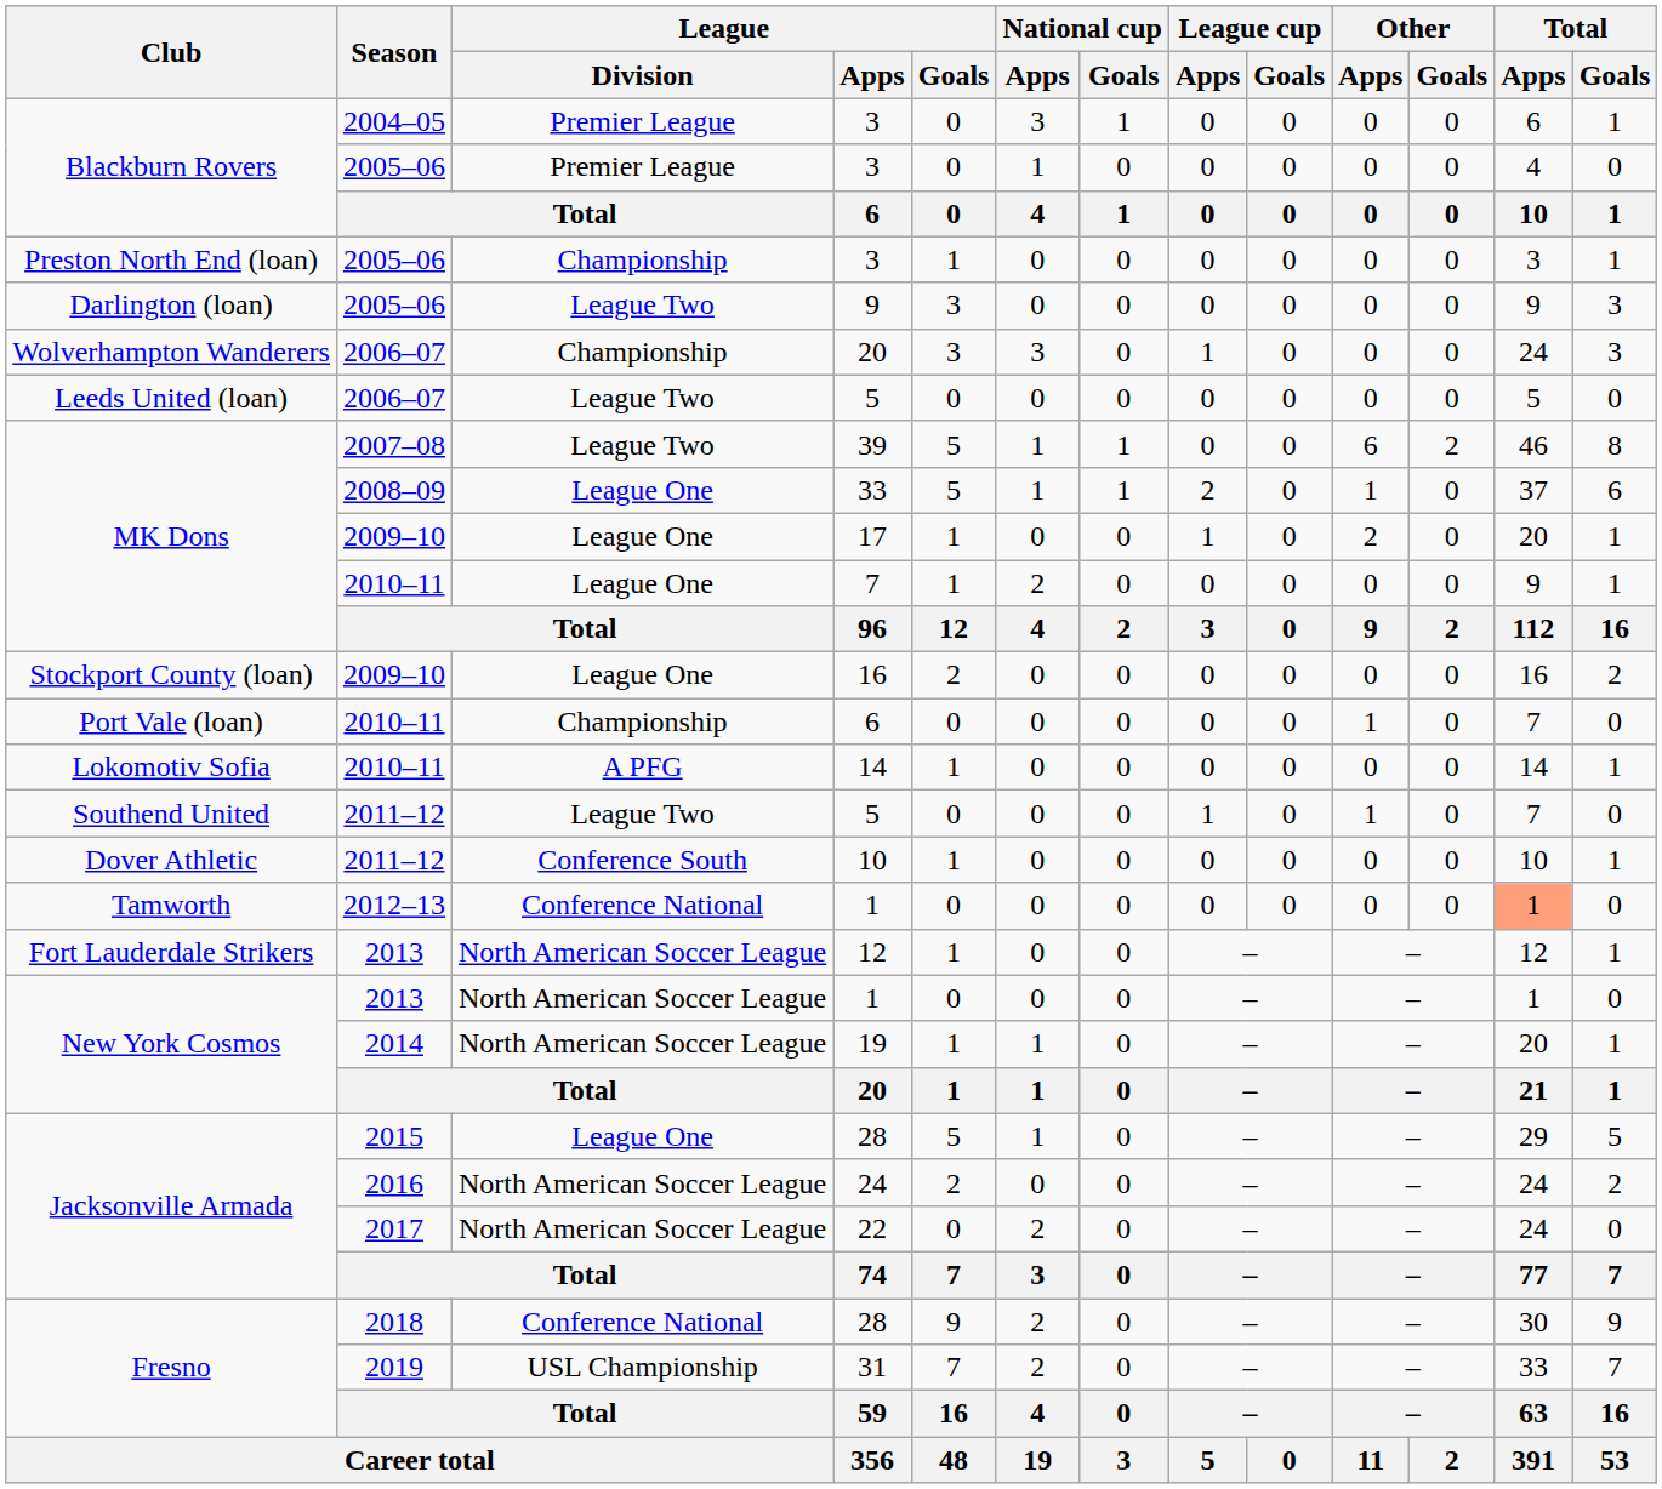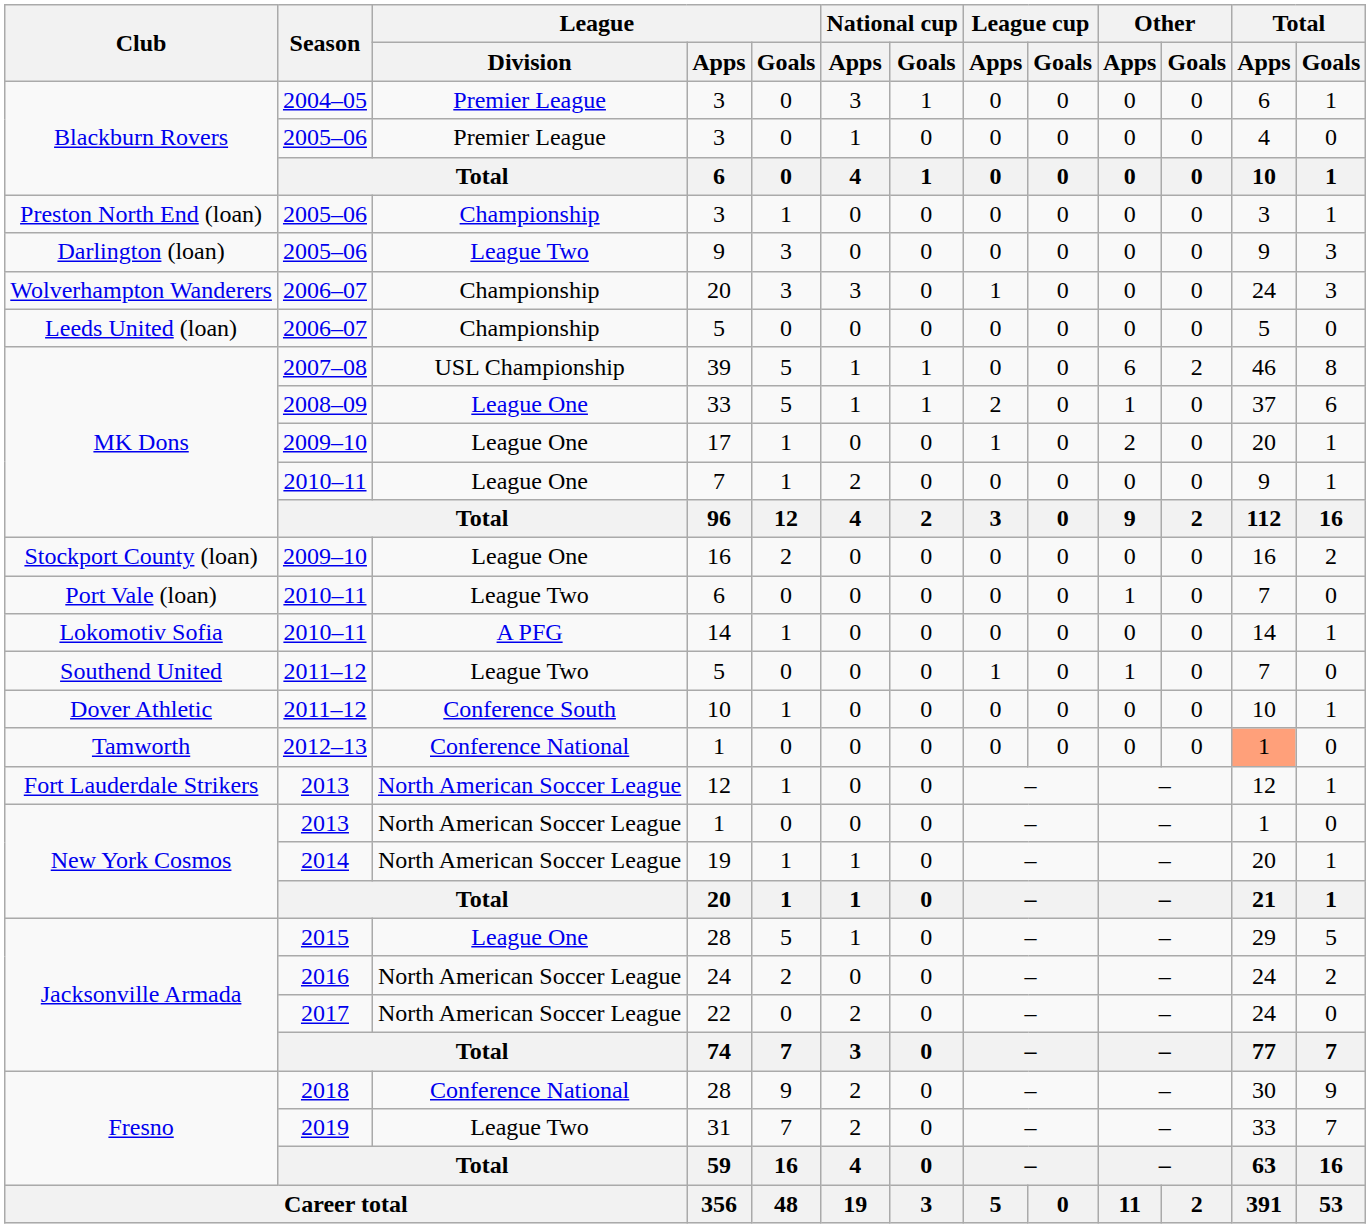 <table class="wikitable" style="text-align:center">
 <tr>
 <th rowspan="2">Club</th>
 <th rowspan="2">Season</th>
 <th colspan="3">League</th>
 <th colspan="2">National cup</th>
 <th colspan="2">League cup</th>
 <th colspan="2">Other</th>
 <th colspan="2">Total</th>
 </tr>
 <tr>
 <th>Division</th>
 <th>Apps</th>
 <th>Goals</th>
 <th>Apps</th>
 <th>Goals</th>
 <th>Apps</th>
 <th>Goals</th>
 <th>Apps</th>
 <th>Goals</th>
 <th>Apps</th>
 <th>Goals</th>
 </tr>
 <tr>
 <td rowspan="3"><a href='#'>Blackburn Rovers</a></td>
 <td><a href='#'>2004–05</a></td>
 <td><a href='#'>Premier League</a></td>
 <td>3</td>
 <td>0</td>
 <td>3</td>
 <td>1</td>
 <td>0</td>
 <td>0</td>
 <td>0</td>
 <td>0</td>
 <td>6</td>
 <td>1</td>
 </tr>
 <tr>
 <td><a href='#'>2005–06</a></td>
 <td>Premier League</td>
 <td>3</td>
 <td>0</td>
 <td>1</td>
 <td>0</td>
 <td>0</td>
 <td>0</td>
 <td>0</td>
 <td>0</td>
 <td>4</td>
 <td>0</td>
 </tr>
 <tr>
 <th colspan="2">Total</th>
 <th>6</th>
 <th>0</th>
 <th>4</th>
 <th>1</th>
 <th>0</th>
 <th>0</th>
 <th>0</th>
 <th>0</th>
 <th>10</th>
 <th>1</th>
 </tr>
 <tr>
 <td><a href='#'>Preston North End</a> (loan)</td>
 <td><a href='#'>2005–06</a></td>
 <td><a href='#'>Championship</a></td>
 <td>3</td>
 <td>1</td>
 <td>0</td>
 <td>0</td>
 <td>0</td>
 <td>0</td>
 <td>0</td>
 <td>0</td>
 <td>3</td>
 <td>1</td>
 </tr>
 <tr>
 <td><a href='#'>Darlington</a> (loan)</td>
 <td><a href='#'>2005–06</a></td>
 <td><a href='#'>League Two</a></td>
 <td>9</td>
 <td>3</td>
 <td>0</td>
 <td>0</td>
 <td>0</td>
 <td>0</td>
 <td>0</td>
 <td>0</td>
 <td>9</td>
 <td>3</td>
 </tr>
 <tr>
 <td><a href='#'>Wolverhampton Wanderers</a></td>
 <td><a href='#'>2006–07</a></td>
 <td>Championship</td>
 <td>20</td>
 <td>3</td>
 <td>3</td>
 <td>0</td>
 <td>1</td>
 <td>0</td>
 <td>0</td>
 <td>0</td>
 <td>24</td>
 <td>3</td>
 </tr>
 <tr>
 <td><a href='#'>Leeds United</a> (loan)</td>
 <td><a href='#'>2006–07</a></td>
-<td>League Two</td>
+<td>Championship</td>
 <td>5</td>
 <td>0</td>
 <td>0</td>
 <td>0</td>
 <td>0</td>
 <td>0</td>
 <td>0</td>
 <td>0</td>
 <td>5</td>
 <td>0</td>
 </tr>
 <tr>
 <td rowspan="5"><a href='#'>MK Dons</a></td>
 <td><a href='#'>2007–08</a></td>
-<td>League Two</td>
+<td>USL Championship</td>
 <td>39</td>
 <td>5</td>
 <td>1</td>
 <td>1</td>
 <td>0</td>
 <td>0</td>
 <td>6</td>
 <td>2</td>
 <td>46</td>
 <td>8</td>
 </tr>
 <tr>
 <td><a href='#'>2008–09</a></td>
 <td><a href='#'>League One</a></td>
 <td>33</td>
 <td>5</td>
 <td>1</td>
 <td>1</td>
 <td>2</td>
 <td>0</td>
 <td>1</td>
 <td>0</td>
 <td>37</td>
 <td>6</td>
 </tr>
 <tr>
 <td><a href='#'>2009–10</a></td>
 <td>League One</td>
 <td>17</td>
 <td>1</td>
 <td>0</td>
 <td>0</td>
 <td>1</td>
 <td>0</td>
 <td>2</td>
 <td>0</td>
 <td>20</td>
 <td>1</td>
 </tr>
 <tr>
 <td><a href='#'>2010–11</a></td>
 <td>League One</td>
 <td>7</td>
 <td>1</td>
 <td>2</td>
 <td>0</td>
 <td>0</td>
 <td>0</td>
 <td>0</td>
 <td>0</td>
 <td>9</td>
 <td>1</td>
 </tr>
 <tr>
 <th colspan="2">Total</th>
 <th>96</th>
 <th>12</th>
 <th>4</th>
 <th>2</th>
 <th>3</th>
 <th>0</th>
 <th>9</th>
 <th>2</th>
 <th>112</th>
 <th>16</th>
 </tr>
 <tr>
 <td><a href='#'>Stockport County</a> (loan)</td>
 <td><a href='#'>2009–10</a></td>
 <td>League One</td>
 <td>16</td>
 <td>2</td>
 <td>0</td>
 <td>0</td>
 <td>0</td>
 <td>0</td>
 <td>0</td>
 <td>0</td>
 <td>16</td>
 <td>2</td>
 </tr>
 <tr>
 <td><a href='#'>Port Vale</a> (loan)</td>
 <td><a href='#'>2010–11</a></td>
-<td>Championship</td>
+<td>League Two</td>
 <td>6</td>
 <td>0</td>
 <td>0</td>
 <td>0</td>
 <td>0</td>
 <td>0</td>
 <td>1</td>
 <td>0</td>
 <td>7</td>
 <td>0</td>
 </tr>
 <tr>
 <td><a href='#'>Lokomotiv Sofia</a></td>
 <td><a href='#'>2010–11</a></td>
 <td><a href='#'>A PFG</a></td>
 <td>14</td>
 <td>1</td>
 <td>0</td>
 <td>0</td>
 <td>0</td>
 <td>0</td>
 <td>0</td>
 <td>0</td>
 <td>14</td>
 <td>1</td>
 </tr>
 <tr>
 <td><a href='#'>Southend United</a></td>
 <td><a href='#'>2011–12</a></td>
 <td>League Two</td>
 <td>5</td>
 <td>0</td>
 <td>0</td>
 <td>0</td>
 <td>1</td>
 <td>0</td>
 <td>1</td>
 <td>0</td>
 <td>7</td>
 <td>0</td>
 </tr>
 <tr>
 <td><a href='#'>Dover Athletic</a></td>
 <td><a href='#'>2011–12</a></td>
 <td><a href='#'>Conference South</a></td>
 <td>10</td>
 <td>1</td>
 <td>0</td>
 <td>0</td>
 <td>0</td>
 <td>0</td>
 <td>0</td>
 <td>0</td>
 <td>10</td>
 <td>1</td>
 </tr>
 <tr>
 <td><a href='#'>Tamworth</a></td>
 <td><a href='#'>2012–13</a></td>
 <td><a href='#'>Conference National</a></td>
 <td>1</td>
 <td>0</td>
 <td>0</td>
 <td>0</td>
 <td>0</td>
 <td>0</td>
 <td>0</td>
 <td>0</td>
 <td style="background: lightsalmon;">1</td>
 <td>0</td>
 </tr>
 <tr>
 <td><a href='#'>Fort Lauderdale Strikers</a></td>
 <td><a href='#'>2013</a></td>
 <td><a href='#'>North American Soccer League</a></td>
 <td>12</td>
 <td>1</td>
 <td>0</td>
 <td>0</td>
 <td colspan="2">–</td>
 <td colspan="2">–</td>
 <td>12</td>
 <td>1</td>
 </tr>
 <tr>
 <td rowspan="3"><a href='#'>New York Cosmos</a></td>
 <td><a href='#'>2013</a></td>
 <td>North American Soccer League</td>
 <td>1</td>
 <td>0</td>
 <td>0</td>
 <td>0</td>
 <td colspan="2">–</td>
 <td colspan="2">–</td>
 <td>1</td>
 <td>0</td>
 </tr>
 <tr>
 <td><a href='#'>2014</a></td>
 <td>North American Soccer League</td>
 <td>19</td>
 <td>1</td>
 <td>1</td>
 <td>0</td>
 <td colspan="2">–</td>
 <td colspan="2">–</td>
 <td>20</td>
 <td>1</td>
 </tr>
 <tr>
 <th colspan="2">Total</th>
 <th>20</th>
 <th>1</th>
 <th>1</th>
 <th>0</th>
 <th colspan="2">–</th>
 <th colspan="2">–</th>
 <th>21</th>
 <th>1</th>
 </tr>
 <tr>
 <td rowspan="4"><a href='#'>Jacksonville Armada</a></td>
 <td><a href='#'>2015</a></td>
 <td><a href='#'>League One</a></td>
 <td>28</td>
 <td>5</td>
 <td>1</td>
 <td>0</td>
 <td colspan="2">–</td>
 <td colspan="2">–</td>
 <td>29</td>
 <td>5</td>
 </tr>
 <tr>
 <td><a href='#'>2016</a></td>
 <td>North American Soccer League</td>
 <td>24</td>
 <td>2</td>
 <td>0</td>
 <td>0</td>
 <td colspan="2">–</td>
 <td colspan="2">–</td>
 <td>24</td>
 <td>2</td>
 </tr>
 <tr>
 <td><a href='#'>2017</a></td>
 <td>North American Soccer League</td>
 <td>22</td>
 <td>0</td>
 <td>2</td>
 <td>0</td>
 <td colspan="2">–</td>
 <td colspan="2">–</td>
 <td>24</td>
 <td>0</td>
 </tr>
 <tr>
 <th colspan="2">Total</th>
 <th>74</th>
 <th>7</th>
 <th>3</th>
 <th>0</th>
 <th colspan="2">–</th>
 <th colspan="2">–</th>
 <th>77</th>
 <th>7</th>
 </tr>
 <tr>
 <td rowspan="3"><a href='#'>Fresno</a></td>
 <td><a href='#'>2018</a></td>
 <td><a href='#'>Conference National</a></td>
 <td>28</td>
 <td>9</td>
 <td>2</td>
 <td>0</td>
 <td colspan="2">–</td>
 <td colspan="2">–</td>
 <td>30</td>
 <td>9</td>
 </tr>
 <tr>
 <td><a href='#'>2019</a></td>
-<td>USL Championship</td>
+<td>League Two</td>
 <td>31</td>
 <td>7</td>
 <td>2</td>
 <td>0</td>
 <td colspan="2">–</td>
 <td colspan="2">–</td>
 <td>33</td>
 <td>7</td>
 </tr>
 <tr>
 <th colspan="2">Total</th>
 <th>59</th>
 <th>16</th>
 <th>4</th>
 <th>0</th>
 <th colspan="2">–</th>
 <th colspan="2">–</th>
 <th>63</th>
 <th>16</th>
 </tr>
 <tr>
 <th colspan="3">Career total</th>
 <th>356</th>
 <th>48</th>
 <th>19</th>
 <th>3</th>
 <th>5</th>
 <th>0</th>
 <th>11</th>
 <th>2</th>
 <th>391</th>
 <th>53</th>
 </tr>
 </table>
